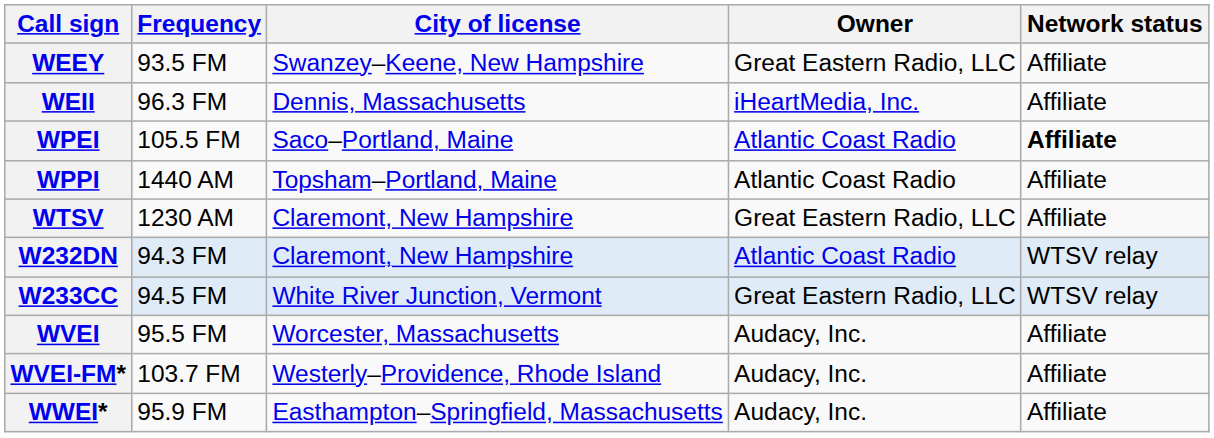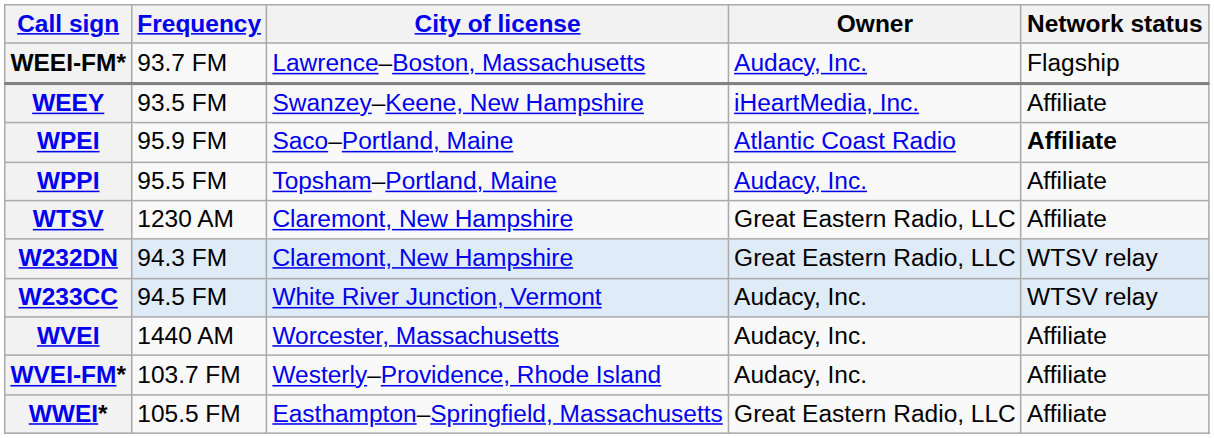 <table class="wikitable sortable">
 <tr>
 <th scope="col"><a href='#'>Call sign</a></th>
 <th scope="col"><a href='#'>Frequency</a></th>
 <th scope="col"><a href='#'>City of license</a></th>
 <th scope="col">Owner</th>
 <th scope="col">Network status</th>
 </tr>
+<tr style="border-bottom: 2px solid grey">
+<th scope="row">WEEI-FM*</th>
+<td>93.7 FM</td>
+<td><a href='#'>Lawrence</a>–<a href='#'>Boston, Massachusetts</a></td>
+<td><a href='#'>Audacy, Inc.</a></td>
+<td>Flagship</td>
+</tr>
 <tr>
 <th scope="row"><a href='#'>WEEY</a></th>
 <td>93.5 FM</td>
 <td><a href='#'>Swanzey</a>–<a href='#'>Keene, New Hampshire</a></td>
-<td>Great Eastern Radio, LLC</td>
-<td>Affiliate</td>
-</tr>
-<tr>
-<th scope="row"><a href='#'>WEII</a></th>
-<td>96.3 FM</td>
-<td><a href='#'>Dennis, Massachusetts</a></td>
 <td><a href='#'>iHeartMedia, Inc.</a></td>
 <td>Affiliate</td>
 </tr>
 <tr>
 <th scope="row"><a href='#'>WPEI</a></th>
-<td>105.5 FM</td>
+<td>95.9 FM</td>
 <td><a href='#'>Saco</a>–<a href='#'>Portland, Maine</a></td>
 <td><a href='#'>Atlantic Coast Radio</a></td>
 <td><strong>Affiliate</strong></td>
 </tr>
 <tr>
 <th scope="row"><a href='#'>WPPI</a></th>
-<td>1440 AM</td>
+<td>95.5 FM</td>
 <td><a href='#'>Topsham</a>–<a href='#'>Portland, Maine</a></td>
-<td>Atlantic Coast Radio</td>
+<td><a href='#'>Audacy, Inc.</a></td>
 <td>Affiliate</td>
 </tr>
 <tr>
 <th scope="row"><a href='#'>WTSV</a></th>
 <td>1230 AM</td>
 <td><a href='#'>Claremont, New Hampshire</a></td>
 <td>Great Eastern Radio, LLC</td>
 <td>Affiliate</td>
 </tr>
 <tr style="background-color:#DFEBF6;">
 <th scope = "row"><a href='#'>W232DN</a></th>
 <td>94.3 FM</td>
 <td><a href='#'>Claremont, New Hampshire</a></td>
-<td><a href='#'>Atlantic Coast Radio</a></td>
+<td>Great Eastern Radio, LLC</td>
 <td>WTSV relay</td>
 </tr>
 <tr style="background-color:#DFEBF6;">
 <th scope = "row"><a href='#'>W233CC</a></th>
 <td>94.5 FM</td>
 <td><a href='#'>White River Junction, Vermont</a></td>
-<td>Great Eastern Radio, LLC</td>
+<td>Audacy, Inc.</td>
 <td>WTSV relay</td>
 </tr>
 <tr>
 <th scope="row"><a href='#'>WVEI</a></th>
-<td>95.5 FM</td>
+<td>1440 AM</td>
 <td><a href='#'>Worcester, Massachusetts</a></td>
 <td>Audacy, Inc.</td>
 <td>Affiliate</td>
 </tr>
 <tr>
 <th scope="row"><a href='#'>WVEI-FM</a>*</th>
 <td>103.7 FM</td>
 <td><a href='#'>Westerly</a>–<a href='#'>Providence, Rhode Island</a></td>
 <td>Audacy, Inc.</td>
 <td>Affiliate</td>
 </tr>
 <tr>
 <th scope="row"><a href='#'>WWEI</a>*</th>
-<td>95.9 FM</td>
+<td>105.5 FM</td>
 <td><a href='#'>Easthampton</a>–<a href='#'>Springfield, Massachusetts</a></td>
-<td>Audacy, Inc.</td>
+<td>Great Eastern Radio, LLC</td>
 <td>Affiliate</td>
 </tr>
 </table>
